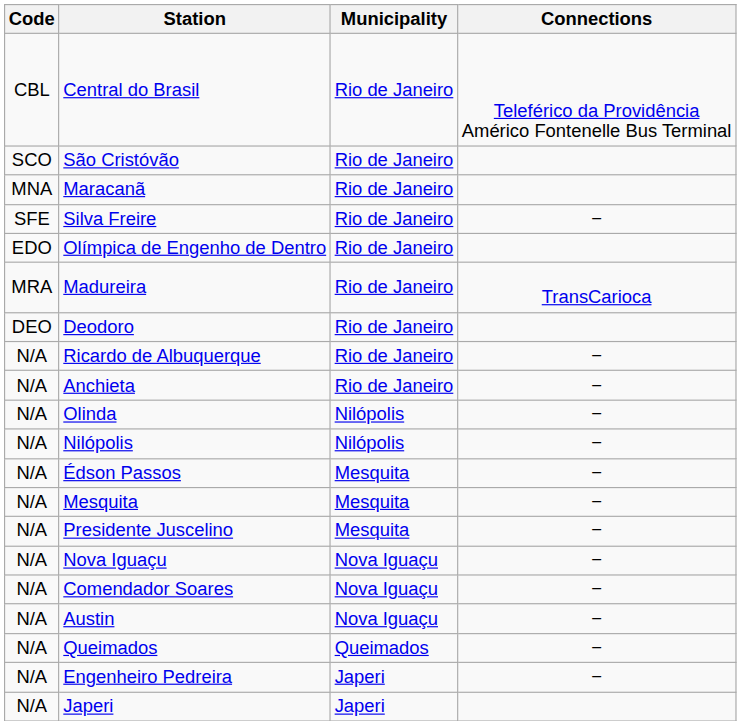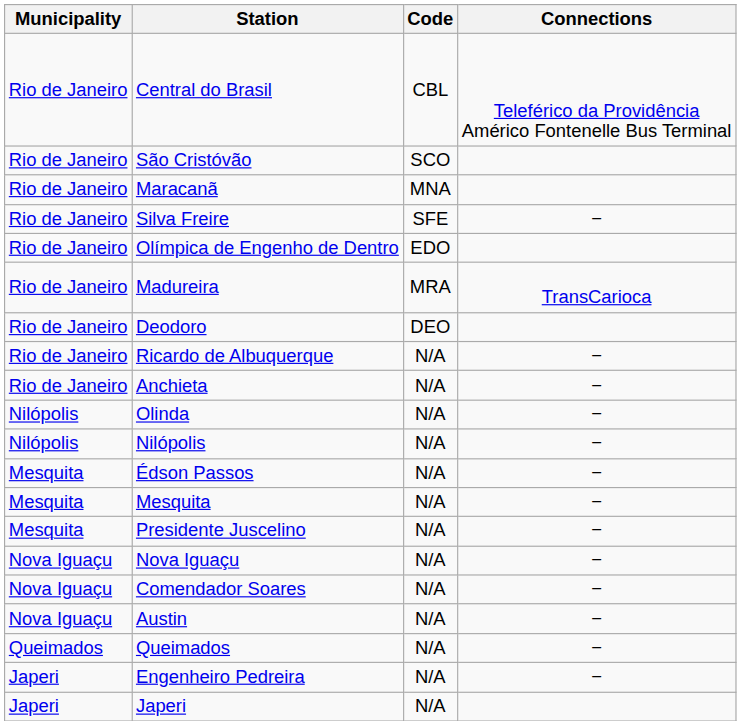 <table class="wikitable">
 <tr>
+<th style="text-align:center;">Municipality</th>
+<th style="text-align:center;">Station</th>
 <th style="text-align:center;">Code</th>
-<th style="text-align:center;">Station</th>
-<th style="text-align:center;">Municipality</th>
 <th style="text-align:center;">Connections</th>
 </tr>
 <tr>
+<td style="text-align:left;"><a href='#'>Rio de Janeiro</a></td>
+<td style="text-align:left;"><a href='#'>Central do Brasil</a></td>
 <td style="text-align:center;">CBL</td>
-<td style="text-align:left;"><a href='#'>Central do Brasil</a></td>
-<td style="text-align:left;"><a href='#'>Rio de Janeiro</a></td>
 <td style="text-align:center;"> <strong></strong> <strong></strong> <strong></strong><br>  <br>  <br> <a href='#'>Teleférico da Providência</a><br> Américo Fontenelle Bus Terminal</td>
 </tr>
 <tr>
+<td style="text-align:left;"><a href='#'>Rio de Janeiro</a></td>
+<td style="text-align:left;"><a href='#'>São Cristóvão</a></td>
 <td style="text-align:center;">SCO</td>
-<td style="text-align:left;"><a href='#'>São Cristóvão</a></td>
-<td style="text-align:left;"><a href='#'>Rio de Janeiro</a></td>
 <td style="text-align:center;"> <strong></strong> <strong></strong> <strong></strong><br>  </td>
 </tr>
 <tr>
+<td style="text-align:left;"><a href='#'>Rio de Janeiro</a></td>
+<td style="text-align:left;"><a href='#'>Maracanã</a></td>
 <td style="text-align:center;">MNA</td>
-<td style="text-align:left;"><a href='#'>Maracanã</a></td>
-<td style="text-align:left;"><a href='#'>Rio de Janeiro</a></td>
 <td style="text-align:center;"> <strong></strong> <strong></strong> <strong></strong><br>  </td>
 </tr>
 <tr>
+<td style="text-align:left;"><a href='#'>Rio de Janeiro</a></td>
+<td style="text-align:left;"><a href='#'>Silva Freire</a></td>
 <td style="text-align:center;">SFE</td>
-<td style="text-align:left;"><a href='#'>Silva Freire</a></td>
-<td style="text-align:left;"><a href='#'>Rio de Janeiro</a></td>
 <td style="text-align:center;">−</td>
 </tr>
 <tr>
+<td style="text-align:left;"><a href='#'>Rio de Janeiro</a></td>
+<td style="text-align:left;"><a href='#'>Olímpica de Engenho de Dentro</a></td>
 <td style="text-align:center;">EDO</td>
-<td style="text-align:left;"><a href='#'>Olímpica de Engenho de Dentro</a></td>
-<td style="text-align:left;"><a href='#'>Rio de Janeiro</a></td>
 <td style="text-align:center;"> <strong></strong></td>
 </tr>
 <tr>
+<td style="text-align:left;"><a href='#'>Rio de Janeiro</a></td>
+<td style="text-align:left;"><a href='#'>Madureira</a></td>
 <td style="text-align:center;">MRA</td>
-<td style="text-align:left;"><a href='#'>Madureira</a></td>
-<td style="text-align:left;"><a href='#'>Rio de Janeiro</a></td>
 <td style="text-align:center;"> <strong></strong><br> <a href='#'>TransCarioca</a></td>
 </tr>
 <tr>
+<td style="text-align:left;"><a href='#'>Rio de Janeiro</a></td>
+<td style="text-align:left;"><a href='#'>Deodoro</a></td>
 <td style="text-align:center;">DEO</td>
-<td style="text-align:left;"><a href='#'>Deodoro</a></td>
-<td style="text-align:left;"><a href='#'>Rio de Janeiro</a></td>
 <td style="text-align:center;"> <strong></strong></td>
 </tr>
 <tr>
+<td style="text-align:left;"><a href='#'>Rio de Janeiro</a></td>
+<td style="text-align:left;"><a href='#'>Ricardo de Albuquerque</a></td>
 <td style="text-align:center;">N/A</td>
-<td style="text-align:left;"><a href='#'>Ricardo de Albuquerque</a></td>
-<td style="text-align:left;"><a href='#'>Rio de Janeiro</a></td>
 <td style="text-align:center;">−</td>
 </tr>
 <tr>
+<td style="text-align:left;"><a href='#'>Rio de Janeiro</a></td>
+<td style="text-align:left;"><a href='#'>Anchieta</a></td>
 <td style="text-align:center;">N/A</td>
-<td style="text-align:left;"><a href='#'>Anchieta</a></td>
-<td style="text-align:left;"><a href='#'>Rio de Janeiro</a></td>
 <td style="text-align:center;">−</td>
 </tr>
 <tr>
+<td style="text-align:left;"><a href='#'>Nilópolis</a></td>
+<td style="text-align:left;"><a href='#'>Olinda</a></td>
 <td style="text-align:center;">N/A</td>
-<td style="text-align:left;"><a href='#'>Olinda</a></td>
-<td style="text-align:left;"><a href='#'>Nilópolis</a></td>
 <td style="text-align:center;">−</td>
 </tr>
 <tr>
-<td style="text-align:center;">N/A</td>
 <td style="text-align:left;"><a href='#'>Nilópolis</a></td>
 <td style="text-align:left;"><a href='#'>Nilópolis</a></td>
+<td style="text-align:center;">N/A</td>
 <td style="text-align:center;">−</td>
 </tr>
 <tr>
+<td style="text-align:left;"><a href='#'>Mesquita</a></td>
+<td style="text-align:left;"><a href='#'>Édson Passos</a></td>
 <td style="text-align:center;">N/A</td>
-<td style="text-align:left;"><a href='#'>Édson Passos</a></td>
-<td style="text-align:left;"><a href='#'>Mesquita</a></td>
 <td style="text-align:center;">−</td>
 </tr>
 <tr>
-<td style="text-align:center;">N/A</td>
 <td style="text-align:left;"><a href='#'>Mesquita</a></td>
 <td style="text-align:left;"><a href='#'>Mesquita</a></td>
+<td style="text-align:center;">N/A</td>
 <td style="text-align:center;">−</td>
 </tr>
 <tr>
+<td style="text-align:left;"><a href='#'>Mesquita</a></td>
+<td style="text-align:left;"><a href='#'>Presidente Juscelino</a></td>
 <td style="text-align:center;">N/A</td>
-<td style="text-align:left;"><a href='#'>Presidente Juscelino</a></td>
-<td style="text-align:left;"><a href='#'>Mesquita</a></td>
 <td style="text-align:center;">−</td>
 </tr>
 <tr>
-<td style="text-align:center;">N/A</td>
 <td style="text-align:left;"><a href='#'>Nova Iguaçu</a></td>
 <td style="text-align:left;"><a href='#'>Nova Iguaçu</a></td>
+<td style="text-align:center;">N/A</td>
 <td style="text-align:center;">−</td>
 </tr>
 <tr>
+<td style="text-align:left;"><a href='#'>Nova Iguaçu</a></td>
+<td style="text-align:left;"><a href='#'>Comendador Soares</a></td>
 <td style="text-align:center;">N/A</td>
-<td style="text-align:left;"><a href='#'>Comendador Soares</a></td>
-<td style="text-align:left;"><a href='#'>Nova Iguaçu</a></td>
 <td style="text-align:center;">−</td>
 </tr>
 <tr>
+<td style="text-align:left;"><a href='#'>Nova Iguaçu</a></td>
+<td style="text-align:left;"><a href='#'>Austin</a></td>
 <td style="text-align:center;">N/A</td>
-<td style="text-align:left;"><a href='#'>Austin</a></td>
-<td style="text-align:left;"><a href='#'>Nova Iguaçu</a></td>
 <td style="text-align:center;">−</td>
 </tr>
 <tr>
-<td style="text-align:center;">N/A</td>
 <td style="text-align:left;"><a href='#'>Queimados</a></td>
 <td style="text-align:left;"><a href='#'>Queimados</a></td>
+<td style="text-align:center;">N/A</td>
 <td style="text-align:center;">−</td>
 </tr>
 <tr>
+<td style="text-align:left;"><a href='#'>Japeri</a></td>
+<td style="text-align:left;"><a href='#'>Engenheiro Pedreira</a></td>
 <td style="text-align:center;">N/A</td>
-<td style="text-align:left;"><a href='#'>Engenheiro Pedreira</a></td>
-<td style="text-align:left;"><a href='#'>Japeri</a></td>
 <td style="text-align:center;">−</td>
 </tr>
 <tr>
-<td style="text-align:center;">N/A</td>
 <td style="text-align:left;"><a href='#'>Japeri</a></td>
 <td style="text-align:left;"><a href='#'>Japeri</a></td>
+<td style="text-align:center;">N/A</td>
 <td style="text-align:center;"> <strong></strong></td>
 </tr>
 </table>
